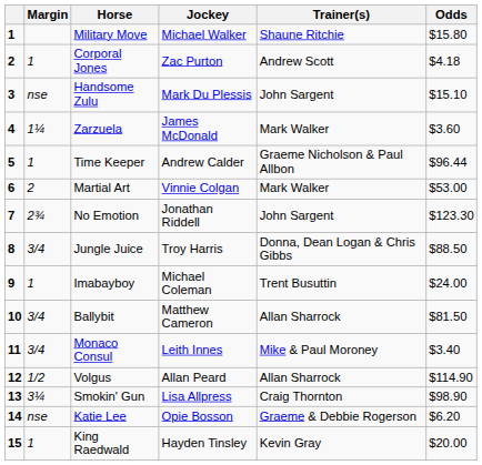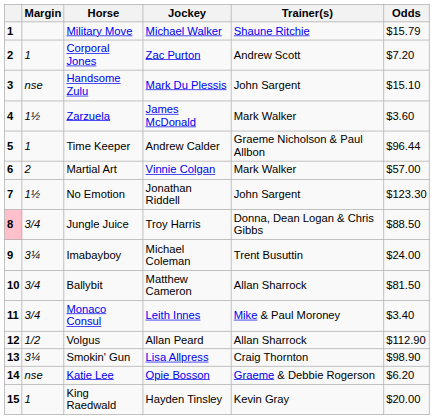 <table class="wikitable sortable">
 <tr>
 <th></th>
 <th>Margin</th>
 <th>Horse</th>
 <th>Jockey</th>
 <th>Trainer(s)</th>
 <th>Odds</th>
 </tr>
 <tr>
 <td><strong>1</strong></td>
 <td></td>
 <td><a href='#'>Military Move</a></td>
 <td><a href='#'>Michael Walker</a></td>
 <td><a href='#'>Shaune Ritchie</a></td>
-<td>$15.80</td>
+<td>$15.79</td>
 </tr>
 <tr>
 <td><strong>2</strong></td>
 <td><em>1</em></td>
 <td><a href='#'>Corporal Jones</a></td>
 <td><a href='#'>Zac Purton</a></td>
 <td>Andrew Scott</td>
-<td>$4.18</td>
+<td>$7.20</td>
 </tr>
 <tr>
 <td><strong>3</strong></td>
 <td><em>nse</em></td>
 <td><a href='#'>Handsome Zulu</a></td>
 <td><a href='#'>Mark Du Plessis</a></td>
 <td>John Sargent</td>
 <td>$15.10</td>
 </tr>
 <tr>
 <td><strong>4</strong></td>
-<td><em>1¼</em></td>
+<td><em>1½</em></td>
 <td><a href='#'>Zarzuela</a></td>
 <td><a href='#'>James McDonald</a></td>
 <td>Mark Walker</td>
 <td>$3.60</td>
 </tr>
 <tr>
 <td><strong>5</strong></td>
 <td><em>1</em></td>
 <td>Time Keeper</td>
 <td>Andrew Calder</td>
 <td>Graeme Nicholson & Paul Allbon</td>
 <td>$96.44</td>
 </tr>
 <tr>
 <td><strong>6</strong></td>
 <td><em>2</em></td>
 <td>Martial Art</td>
 <td><a href='#'>Vinnie Colgan</a></td>
 <td>Mark Walker</td>
-<td>$53.00</td>
+<td>$57.00</td>
 </tr>
 <tr>
 <td><strong>7</strong></td>
-<td><em>2¾</em></td>
+<td><em>1½</em></td>
 <td>No Emotion</td>
 <td>Jonathan Riddell</td>
 <td>John Sargent</td>
 <td>$123.30</td>
 </tr>
 <tr>
-<td><strong>8</strong></td>
+<td style="background: pink;"><strong>8</strong></td>
 <td><em>3/4</em></td>
 <td>Jungle Juice</td>
 <td>Troy Harris</td>
 <td>Donna, Dean Logan & Chris Gibbs</td>
 <td>$88.50</td>
 </tr>
 <tr>
 <td><strong>9</strong></td>
-<td><em>1</em></td>
+<td><em>3¼</em></td>
 <td>Imabayboy</td>
 <td>Michael Coleman</td>
 <td>Trent Busuttin</td>
 <td>$24.00</td>
 </tr>
 <tr>
 <td><strong>10</strong></td>
 <td><em>3/4</em></td>
 <td>Ballybit</td>
 <td>Matthew Cameron</td>
 <td>Allan Sharrock</td>
 <td>$81.50</td>
 </tr>
 <tr>
 <td><strong>11</strong></td>
 <td><em>3/4</em></td>
 <td><a href='#'>Monaco Consul</a></td>
 <td><a href='#'>Leith Innes</a></td>
 <td><a href='#'>Mike</a> & Paul Moroney</td>
 <td>$3.40</td>
 </tr>
 <tr>
 <td><strong>12</strong></td>
 <td><em>1/2</em></td>
 <td>Volgus</td>
 <td>Allan Peard</td>
 <td>Allan Sharrock</td>
-<td>$114.90</td>
+<td>$112.90</td>
 </tr>
 <tr>
 <td><strong>13</strong></td>
 <td><em>3¼</em></td>
 <td>Smokin' Gun</td>
 <td><a href='#'>Lisa Allpress</a></td>
 <td>Craig Thornton</td>
 <td>$98.90</td>
 </tr>
 <tr>
 <td><strong>14</strong></td>
 <td><em>nse</em></td>
 <td><a href='#'>Katie Lee</a></td>
 <td><a href='#'>Opie Bosson</a></td>
 <td><a href='#'>Graeme</a> & Debbie Rogerson</td>
 <td>$6.20</td>
 </tr>
 <tr>
 <td><strong>15</strong></td>
 <td><em>1</em></td>
 <td>King Raedwald</td>
 <td>Hayden Tinsley</td>
 <td>Kevin Gray</td>
 <td>$20.00</td>
 </tr>
 </table>
